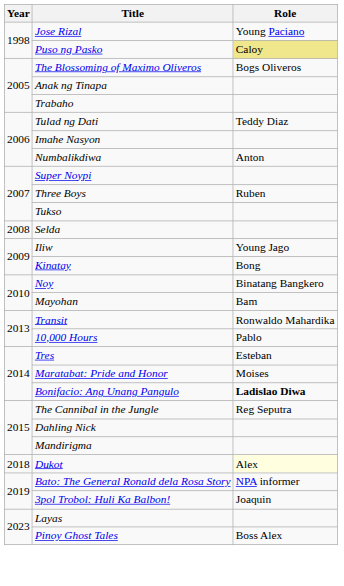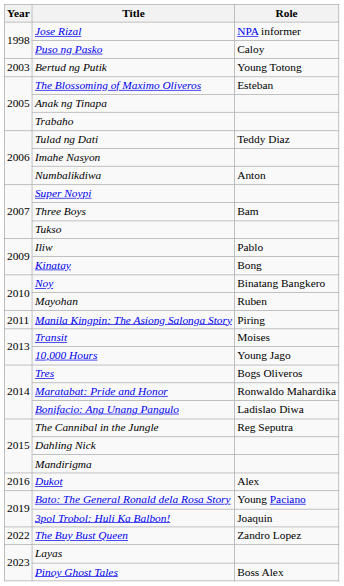 <table class = "wikitable sortable">
 <tr>
 <th>Year</th>
 <th>Title</th>
 <th>Role</th>
 </tr>
 <tr>
 <td rowspan="2">1998</td>
 <td><em><a href='#'>Jose Rizal</a></em></td>
-<td>Young <a href='#'>Paciano</a></td>
+<td><a href='#'>NPA</a> informer</td>
 </tr>
 <tr>
 <td><em><a href='#'>Puso ng Pasko</a></em></td>
-<td style="background: khaki;">Caloy</td>
+<td>Caloy</td>
+</tr>
+<tr>
+<td>2003</td>
+<td><em>Bertud ng Putik</em></td>
+<td>Young Totong</td>
 </tr>
 <tr>
 <td rowspan="3">2005</td>
 <td><em><a href='#'>The Blossoming of Maximo Oliveros</a></em></td>
-<td>Bogs Oliveros</td>
+<td>Esteban </td>
 </tr>
 <tr>
 <td><em>Anak ng Tinapa</em></td>
 <td></td>
 </tr>
 <tr>
 <td><em>Trabaho</em></td>
 <td></td>
 </tr>
 <tr>
 <td rowspan="3">2006</td>
 <td><em>Tulad ng Dati</em></td>
 <td>Teddy Diaz</td>
 </tr>
 <tr>
 <td><em>Imahe Nasyon</em></td>
 <td></td>
 </tr>
 <tr>
 <td><em>Numbalikdiwa</em></td>
 <td>Anton</td>
 </tr>
 <tr>
 <td rowspan="3">2007</td>
 <td><em><a href='#'>Super Noypi</a></em></td>
 <td></td>
 </tr>
 <tr>
 <td><em>Three Boys</em></td>
-<td>Ruben</td>
+<td>Bam</td>
 </tr>
 <tr>
 <td><em>Tukso</em></td>
 <td></td>
 </tr>
 <tr>
-<td>2008</td>
-<td><em>Selda</em></td>
-<td></td>
-</tr>
-<tr>
 <td rowspan="2">2009</td>
 <td><em>Iliw</em></td>
-<td>Young Jago</td>
+<td>Pablo</td>
 </tr>
 <tr>
 <td><em><a href='#'>Kinatay</a></em></td>
 <td>Bong</td>
 </tr>
 <tr>
 <td rowspan="2">2010</td>
 <td><em><a href='#'>Noy</a></em></td>
 <td>Binatang Bangkero</td>
 </tr>
 <tr>
 <td><em>Mayohan</em></td>
-<td>Bam</td>
+<td>Ruben</td>
+</tr>
+<tr>
+<td>2011</td>
+<td><em><a href='#'>Manila Kingpin: The Asiong Salonga Story</a></em></td>
+<td>Piring</td>
 </tr>
 <tr>
 <td rowspan="2">2013</td>
 <td><em><a href='#'>Transit</a></em></td>
-<td>Ronwaldo Mahardika </td>
+<td>Moises</td>
 </tr>
 <tr>
 <td><em><a href='#'>10,000 Hours</a></em></td>
-<td>Pablo</td>
+<td>Young Jago</td>
 </tr>
 <tr>
 <td rowspan="3">2014</td>
 <td><em><a href='#'>Tres</a></em></td>
-<td>Esteban </td>
+<td>Bogs Oliveros</td>
 </tr>
 <tr>
 <td><em><a href='#'>Maratabat: Pride and Honor</a></em></td>
-<td>Moises</td>
+<td>Ronwaldo Mahardika </td>
 </tr>
 <tr>
 <td><em><a href='#'>Bonifacio: Ang Unang Pangulo</a></em></td>
-<td><strong>Ladislao Diwa</strong></td>
+<td>Ladislao Diwa</td>
 </tr>
 <tr>
 <td rowspan="3">2015</td>
 <td><em>The Cannibal in the Jungle</em></td>
 <td>Reg Seputra</td>
 </tr>
 <tr>
 <td><em>Dahling Nick</em></td>
 <td></td>
 </tr>
 <tr>
 <td><em>Mandirigma</em></td>
 <td></td>
 </tr>
 <tr>
-<td>2018</td>
+<td>2016</td>
 <td><em><a href='#'>Dukot</a></em></td>
-<td style="background: lightyellow;">Alex</td>
+<td>Alex</td>
 </tr>
 <tr>
 <td rowspan="2">2019</td>
 <td><em><a href='#'>Bato: The General Ronald dela Rosa Story</a></em></td>
-<td><a href='#'>NPA</a> informer</td>
+<td>Young <a href='#'>Paciano</a></td>
 </tr>
 <tr>
 <td><em><a href='#'>3pol Trobol: Huli Ka Balbon!</a></em></td>
 <td>Joaquin</td>
+</tr>
+<tr>
+<td>2022</td>
+<td><em><a href='#'>The Buy Bust Queen</a></em></td>
+<td>Zandro Lopez</td>
 </tr>
 <tr>
 <td rowspan="2">2023</td>
 <td><em>Layas</em></td>
 <td></td>
 </tr>
 <tr>
 <td><em><a href='#'>Pinoy Ghost Tales</a></em></td>
 <td>Boss Alex</td>
 </tr>
 </table>
